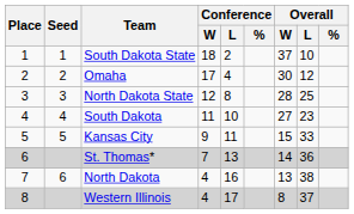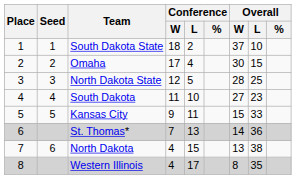 <table class="wikitable">
 <tr>
 <th rowspan ="2">Place</th>
 <th rowspan ="2">Seed</th>
 <th rowspan ="2">Team</th>
 <th colspan = "3">Conference</th>
 <th colspan = "3">Overall</th>
 </tr>
 <tr>
 <th scope="col" style="width: 20px;">W</th>
 <th scope="col" style="width: 20px;">L</th>
 <th scope="col" style="width: 30px;">%</th>
 <th scope="col" style="width: 20px;">W</th>
 <th scope="col" style="width: 20px;">L</th>
 <th scope="col" style="width: 30px;">%</th>
 </tr>
 <tr>
 <td style="text-align:center;">1</td>
 <td style="text-align:center;">1</td>
 <td><a href='#'>South Dakota State</a></td>
 <td>18</td>
 <td>2</td>
 <td></td>
 <td>37</td>
 <td>10</td>
 <td></td>
 </tr>
 <tr>
 <td style="text-align:center;">2</td>
 <td style="text-align:center;">2</td>
 <td><a href='#'>Omaha</a></td>
 <td>17</td>
 <td>4</td>
 <td></td>
 <td>30</td>
-<td>12</td>
+<td>15</td>
 <td></td>
 </tr>
 <tr>
 <td style="text-align:center;">3</td>
 <td style="text-align:center;">3</td>
 <td><a href='#'>North Dakota State</a></td>
 <td>12</td>
-<td>8</td>
+<td>5</td>
 <td></td>
 <td>28</td>
 <td>25</td>
 <td></td>
 </tr>
 <tr>
 <td style="text-align:center;">4</td>
 <td style="text-align:center;">4</td>
 <td><a href='#'>South Dakota</a></td>
 <td>11</td>
 <td>10</td>
 <td></td>
 <td>27</td>
 <td>23</td>
 <td></td>
 </tr>
 <tr>
 <td style="text-align:center;">5</td>
 <td style="text-align:center;">5</td>
 <td><a href='#'>Kansas City</a></td>
 <td>9</td>
 <td>11</td>
 <td></td>
 <td>15</td>
 <td>33</td>
 <td></td>
 </tr>
 <tr bgcolor=#d3d3d3>
 <td style="text-align:center;">6</td>
 <td style="text-align:center;"></td>
 <td><a href='#'>St. Thomas</a>*</td>
 <td>7</td>
 <td>13</td>
 <td></td>
 <td>14</td>
 <td>36</td>
 <td></td>
 </tr>
 <tr>
 <td style="text-align:center;">7</td>
 <td style="text-align:center;">6</td>
 <td><a href='#'>North Dakota</a></td>
 <td>4</td>
-<td>16</td>
+<td>15</td>
 <td></td>
 <td>13</td>
 <td>38</td>
 <td></td>
 </tr>
 <tr bgcolor=#d3d3d3>
 <td style="text-align:center;">8</td>
 <td style="text-align:center;"></td>
 <td><a href='#'>Western Illinois</a></td>
 <td>4</td>
 <td>17</td>
 <td></td>
 <td>8</td>
-<td>37</td>
+<td>35</td>
 <td></td>
 </tr>
 </table>
